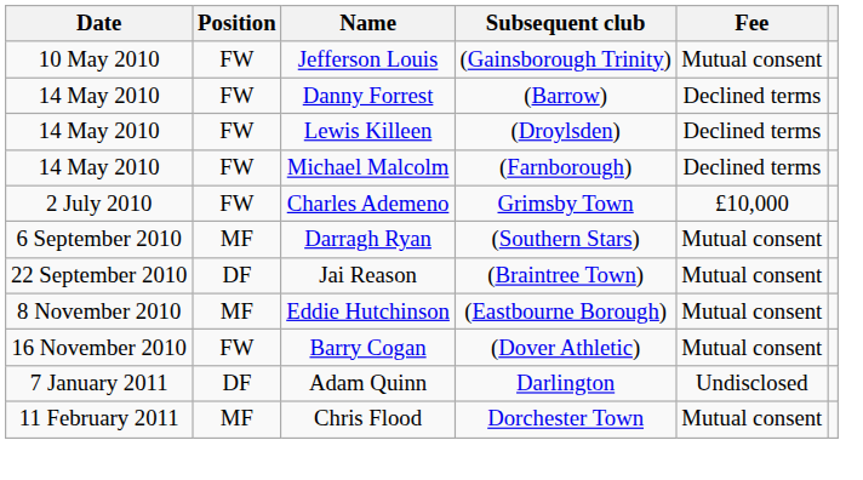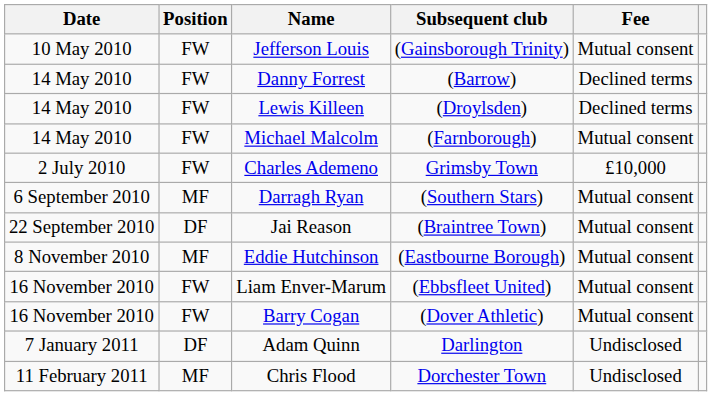 <table class="wikitable" style="text-align:center;">
 <tr>
 <th>Date</th>
 <th>Position</th>
 <th>Name</th>
 <th>Subsequent club</th>
 <th>Fee</th>
 <th></th>
 </tr>
 <tr>
 <td>10 May 2010</td>
 <td>FW</td>
 <td><a href='#'>Jefferson Louis</a></td>
 <td style="text-align:center;">(<a href='#'>Gainsborough Trinity</a>)</td>
 <td style="text-align:center;">Mutual consent</td>
 <td></td>
 </tr>
 <tr>
 <td>14 May 2010</td>
 <td>FW</td>
 <td><a href='#'>Danny Forrest</a></td>
 <td style="text-align:center;">(<a href='#'>Barrow</a>)</td>
 <td style="text-align:center;">Declined terms</td>
 <td></td>
 </tr>
 <tr>
 <td>14 May 2010</td>
 <td>FW</td>
 <td><a href='#'>Lewis Killeen</a></td>
 <td style="text-align:center;">(<a href='#'>Droylsden</a>)</td>
 <td style="text-align:center;">Declined terms</td>
 <td></td>
 </tr>
 <tr>
 <td>14 May 2010</td>
 <td>FW</td>
 <td><a href='#'>Michael Malcolm</a></td>
 <td style="text-align:center;">(<a href='#'>Farnborough</a>)</td>
-<td style="text-align:center;">Declined terms</td>
+<td style="text-align:center;">Mutual consent</td>
 <td></td>
 </tr>
 <tr>
 <td>2 July 2010</td>
 <td>FW</td>
 <td><a href='#'>Charles Ademeno</a></td>
 <td style="text-align:center;"><a href='#'>Grimsby Town</a></td>
 <td style="text-align:center;">£10,000</td>
 <td></td>
 </tr>
 <tr>
 <td>6 September 2010</td>
 <td>MF</td>
 <td><a href='#'>Darragh Ryan</a></td>
 <td style="text-align:center;">(<a href='#'>Southern Stars</a>)</td>
 <td style="text-align:center;">Mutual consent</td>
 <td></td>
 </tr>
 <tr>
 <td>22 September 2010</td>
 <td>DF</td>
 <td>Jai Reason</td>
 <td style="text-align:center;">(<a href='#'>Braintree Town</a>)</td>
 <td style="text-align:center;">Mutual consent</td>
 <td></td>
 </tr>
 <tr>
 <td>8 November 2010</td>
 <td>MF</td>
 <td><a href='#'>Eddie Hutchinson</a></td>
 <td style="text-align:center;">(<a href='#'>Eastbourne Borough</a>)</td>
 <td style="text-align:center;">Mutual consent</td>
 <td></td>
 </tr>
 <tr>
 <td>16 November 2010</td>
 <td>FW</td>
+<td>Liam Enver-Marum</td>
+<td style="text-align:center;">(<a href='#'>Ebbsfleet United</a>)</td>
+<td style="text-align:center;">Mutual consent</td>
+<td></td>
+</tr>
+<tr>
+<td>16 November 2010</td>
+<td>FW</td>
 <td><a href='#'>Barry Cogan</a></td>
 <td style="text-align:center;">(<a href='#'>Dover Athletic</a>)</td>
 <td style="text-align:center;">Mutual consent</td>
 <td></td>
 </tr>
 <tr>
 <td>7 January 2011</td>
 <td>DF</td>
 <td>Adam Quinn</td>
 <td style="text-align:center;"><a href='#'>Darlington</a></td>
 <td style="text-align:center;">Undisclosed</td>
 <td></td>
 </tr>
 <tr>
 <td>11 February 2011</td>
 <td>MF</td>
 <td>Chris Flood</td>
 <td style="text-align:center;"><a href='#'>Dorchester Town</a></td>
-<td style="text-align:center;">Mutual consent</td>
+<td style="text-align:center;">Undisclosed</td>
 <td></td>
 </tr>
 </table>
